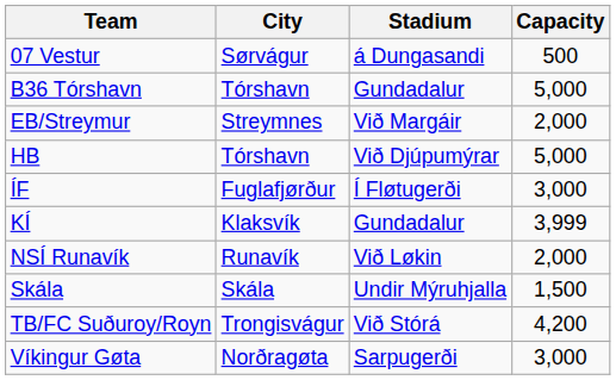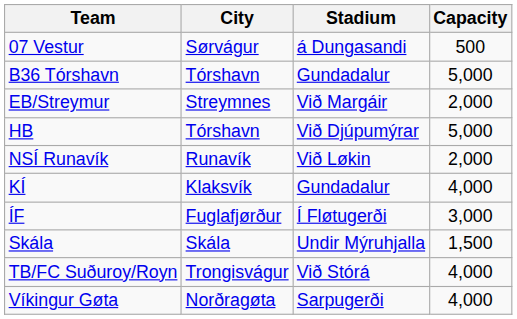 <table class="wikitable sortable">
 <tr>
 <th>Team</th>
 <th>City</th>
 <th>Stadium</th>
 <th>Capacity</th>
 </tr>
 <tr>
 <td><a href='#'>07 Vestur</a></td>
 <td><a href='#'>Sørvágur</a></td>
 <td><a href='#'>á Dungasandi</a></td>
 <td align="center">500</td>
 </tr>
 <tr>
 <td><a href='#'>B36 Tórshavn</a></td>
 <td><a href='#'>Tórshavn</a></td>
 <td><a href='#'>Gundadalur</a></td>
 <td align="center">5,000</td>
 </tr>
 <tr>
 <td><a href='#'>EB/Streymur</a></td>
 <td><a href='#'>Streymnes</a></td>
 <td><a href='#'>Við Margáir</a></td>
 <td align="center">2,000</td>
 </tr>
 <tr>
 <td><a href='#'>HB</a></td>
 <td><a href='#'>Tórshavn</a></td>
 <td><a href='#'>Við Djúpumýrar</a></td>
 <td align="center">5,000</td>
 </tr>
 <tr>
-<td><a href='#'>ÍF</a></td>
-<td><a href='#'>Fuglafjørður</a></td>
-<td><a href='#'>Í Fløtugerði</a></td>
-<td align="center">3,000</td>
+<td><a href='#'>NSÍ Runavík</a></td>
+<td><a href='#'>Runavík</a></td>
+<td><a href='#'>Við Løkin</a></td>
+<td align="center">2,000</td>
 </tr>
 <tr>
 <td><a href='#'>KÍ</a></td>
 <td><a href='#'>Klaksvík</a></td>
 <td><a href='#'>Gundadalur</a></td>
-<td align="center">3,999</td>
+<td align="center">4,000</td>
 </tr>
 <tr>
-<td><a href='#'>NSÍ Runavík</a></td>
-<td><a href='#'>Runavík</a></td>
-<td><a href='#'>Við Løkin</a></td>
-<td align="center">2,000</td>
+<td><a href='#'>ÍF</a></td>
+<td><a href='#'>Fuglafjørður</a></td>
+<td><a href='#'>Í Fløtugerði</a></td>
+<td align="center">3,000</td>
 </tr>
 <tr>
 <td><a href='#'>Skála</a></td>
 <td><a href='#'>Skála</a></td>
 <td><a href='#'>Undir Mýruhjalla</a></td>
 <td align="center">1,500</td>
 </tr>
 <tr>
 <td><a href='#'>TB/FC Suðuroy/Royn</a></td>
 <td><a href='#'>Trongisvágur</a></td>
 <td><a href='#'>Við Stórá</a></td>
-<td align="center">4,200</td>
+<td align="center">4,000</td>
 </tr>
 <tr>
 <td><a href='#'>Víkingur Gøta</a></td>
 <td><a href='#'>Norðragøta</a></td>
 <td><a href='#'>Sarpugerði</a></td>
-<td align="center">3,000</td>
+<td align="center">4,000</td>
 </tr>
 </table>
